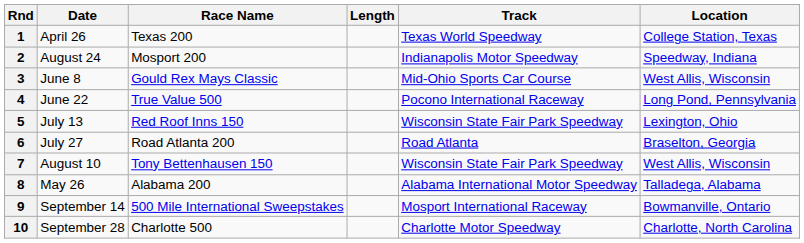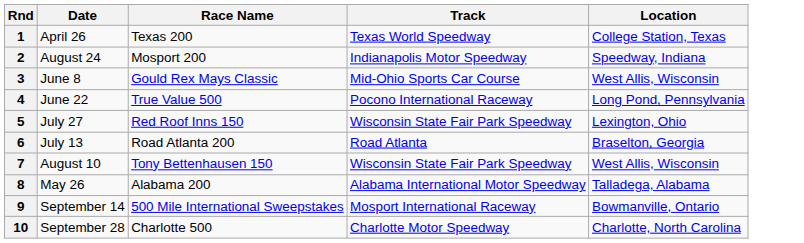 <table class="wikitable" style="font-size:85%">
 <tr>
 <th>Rnd</th>
 <th>Date</th>
 <th>Race Name</th>
-<th>Length</th>
 <th>Track</th>
 <th>Location</th>
 </tr>
 <tr>
 <th>1</th>
 <td>April 26</td>
 <td>Texas 200</td>
-<td></td>
 <td> <a href='#'>Texas World Speedway</a></td>
 <td><a href='#'>College Station, Texas</a></td>
 </tr>
 <tr>
 <th>2</th>
 <td>August 24</td>
 <td>Mosport 200</td>
-<td></td>
 <td> <a href='#'>Indianapolis Motor Speedway</a></td>
 <td><a href='#'>Speedway, Indiana</a></td>
 </tr>
 <tr>
 <th>3</th>
 <td>June 8</td>
 <td><a href='#'>Gould Rex Mays Classic</a></td>
-<td></td>
 <td> <a href='#'>Mid-Ohio Sports Car Course</a></td>
 <td><a href='#'>West Allis, Wisconsin</a></td>
 </tr>
 <tr>
 <th>4</th>
 <td>June 22</td>
 <td><a href='#'>True Value 500</a></td>
-<td></td>
 <td> <a href='#'>Pocono International Raceway</a></td>
 <td><a href='#'>Long Pond, Pennsylvania</a></td>
 </tr>
 <tr>
 <th>5</th>
-<td>July 13</td>
+<td>July 27</td>
 <td><a href='#'>Red Roof Inns 150</a></td>
-<td></td>
 <td> <a href='#'>Wisconsin State Fair Park Speedway</a></td>
 <td><a href='#'>Lexington, Ohio</a></td>
 </tr>
 <tr>
 <th>6</th>
-<td>July 27</td>
+<td>July 13</td>
 <td>Road Atlanta 200</td>
-<td></td>
 <td> <a href='#'>Road Atlanta</a></td>
 <td><a href='#'>Braselton, Georgia</a></td>
 </tr>
 <tr>
 <th>7</th>
 <td>August 10</td>
 <td><a href='#'>Tony Bettenhausen 150</a></td>
-<td></td>
 <td> <a href='#'>Wisconsin State Fair Park Speedway</a></td>
 <td><a href='#'>West Allis, Wisconsin</a></td>
 </tr>
 <tr>
 <th>8</th>
 <td>May 26</td>
 <td>Alabama 200</td>
-<td></td>
 <td> <a href='#'>Alabama International Motor Speedway</a></td>
 <td><a href='#'>Talladega, Alabama</a></td>
 </tr>
 <tr>
 <th>9</th>
 <td>September 14</td>
 <td><a href='#'>500 Mile International Sweepstakes</a></td>
-<td></td>
 <td> <a href='#'>Mosport International Raceway</a></td>
 <td><a href='#'>Bowmanville, Ontario</a></td>
 </tr>
 <tr>
 <th>10</th>
 <td>September 28</td>
 <td>Charlotte 500</td>
-<td></td>
 <td> <a href='#'>Charlotte Motor Speedway</a></td>
 <td><a href='#'>Charlotte, North Carolina</a></td>
 </tr>
 </table>
